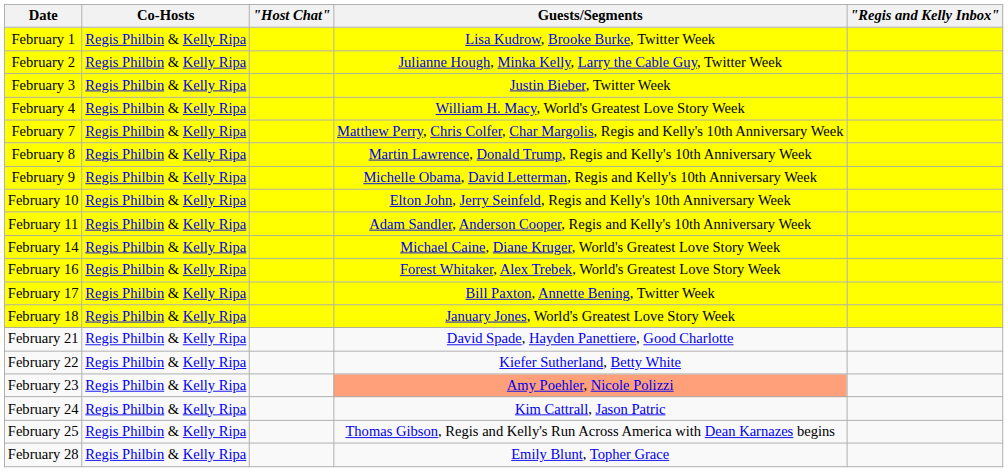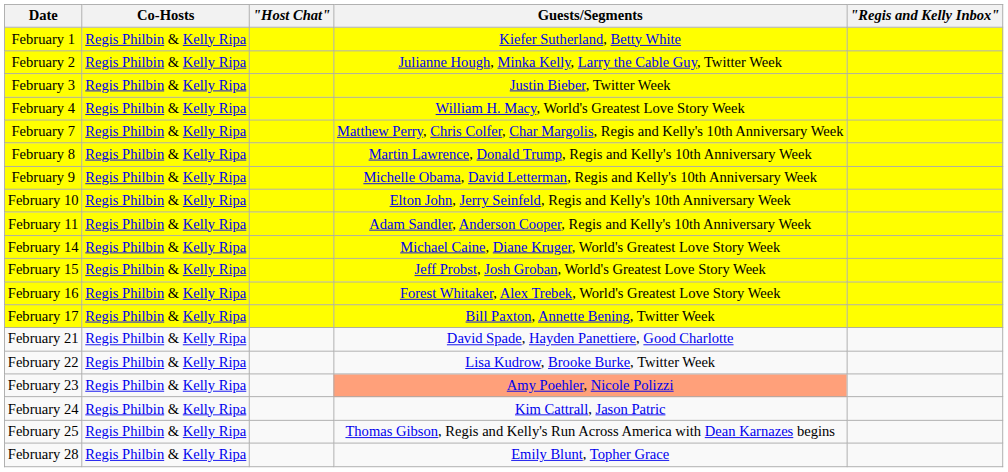 <table class="wikitable sortable" style="text-align:center;">
 <tr>
 <th>Date</th>
 <th>Co-Hosts</th>
 <th><em>"Host Chat"</em></th>
 <th>Guests/Segments</th>
 <th><em>"Regis and Kelly Inbox"</em></th>
 </tr>
 <tr style="background:yellow;">
 <td>February 1</td>
 <td><a href='#'>Regis Philbin</a> & <a href='#'>Kelly Ripa</a></td>
 <td></td>
-<td><a href='#'>Lisa Kudrow</a>, <a href='#'>Brooke Burke</a>, Twitter Week</td>
+<td><a href='#'>Kiefer Sutherland</a>, <a href='#'>Betty White</a></td>
 <td></td>
 </tr>
 <tr style="background:yellow;">
 <td>February 2</td>
 <td><a href='#'>Regis Philbin</a> & <a href='#'>Kelly Ripa</a></td>
 <td></td>
 <td><a href='#'>Julianne Hough</a>, <a href='#'>Minka Kelly</a>, <a href='#'>Larry the Cable Guy</a>, Twitter Week</td>
 <td></td>
 </tr>
 <tr style="background:yellow;">
 <td>February 3</td>
 <td><a href='#'>Regis Philbin</a> & <a href='#'>Kelly Ripa</a></td>
 <td></td>
 <td><a href='#'>Justin Bieber</a>, Twitter Week</td>
 <td></td>
 </tr>
 <tr style="background:yellow;">
 <td>February 4</td>
 <td><a href='#'>Regis Philbin</a> & <a href='#'>Kelly Ripa</a></td>
 <td></td>
 <td><a href='#'>William H. Macy</a>, World's Greatest Love Story Week</td>
 <td></td>
 </tr>
 <tr style="background:yellow;">
 <td>February 7</td>
 <td><a href='#'>Regis Philbin</a> & <a href='#'>Kelly Ripa</a></td>
 <td></td>
 <td><a href='#'>Matthew Perry</a>, <a href='#'>Chris Colfer</a>, <a href='#'>Char Margolis</a>, Regis and Kelly's 10th Anniversary Week</td>
 <td></td>
 </tr>
 <tr style="background:yellow;">
 <td>February 8</td>
 <td><a href='#'>Regis Philbin</a> & <a href='#'>Kelly Ripa</a></td>
 <td></td>
 <td><a href='#'>Martin Lawrence</a>, <a href='#'>Donald Trump</a>, Regis and Kelly's 10th Anniversary Week</td>
 <td></td>
 </tr>
 <tr style="background:yellow;">
 <td>February 9</td>
 <td><a href='#'>Regis Philbin</a> & <a href='#'>Kelly Ripa</a></td>
 <td></td>
 <td><a href='#'>Michelle Obama</a>, <a href='#'>David Letterman</a>, Regis and Kelly's 10th Anniversary Week</td>
 <td></td>
 </tr>
 <tr style="background:yellow;">
 <td>February 10</td>
 <td><a href='#'>Regis Philbin</a> & <a href='#'>Kelly Ripa</a></td>
 <td></td>
 <td><a href='#'>Elton John</a>, <a href='#'>Jerry Seinfeld</a>, Regis and Kelly's 10th Anniversary Week</td>
 <td></td>
 </tr>
 <tr style="background:yellow;">
 <td>February 11</td>
 <td><a href='#'>Regis Philbin</a> & <a href='#'>Kelly Ripa</a></td>
 <td></td>
 <td><a href='#'>Adam Sandler</a>, <a href='#'>Anderson Cooper</a>, Regis and Kelly's 10th Anniversary Week</td>
 <td></td>
 </tr>
 <tr style="background:yellow;">
 <td>February 14</td>
 <td><a href='#'>Regis Philbin</a> & <a href='#'>Kelly Ripa</a></td>
 <td></td>
 <td><a href='#'>Michael Caine</a>, <a href='#'>Diane Kruger</a>, World's Greatest Love Story Week</td>
 <td></td>
 </tr>
 <tr style="background:yellow;">
+<td>February 15</td>
+<td><a href='#'>Regis Philbin</a> & <a href='#'>Kelly Ripa</a></td>
+<td></td>
+<td><a href='#'>Jeff Probst</a>, <a href='#'>Josh Groban</a>, World's Greatest Love Story Week</td>
+<td></td>
+</tr>
+<tr style="background:yellow;">
 <td>February 16</td>
 <td><a href='#'>Regis Philbin</a> & <a href='#'>Kelly Ripa</a></td>
 <td></td>
 <td><a href='#'>Forest Whitaker</a>, <a href='#'>Alex Trebek</a>, World's Greatest Love Story Week</td>
 <td></td>
 </tr>
 <tr style="background:yellow;">
 <td>February 17</td>
 <td><a href='#'>Regis Philbin</a> & <a href='#'>Kelly Ripa</a></td>
 <td></td>
 <td><a href='#'>Bill Paxton</a>, <a href='#'>Annette Bening</a>, Twitter Week</td>
 <td></td>
 </tr>
-<tr style="background:yellow;">
-<td>February 18</td>
-<td><a href='#'>Regis Philbin</a> & <a href='#'>Kelly Ripa</a></td>
-<td></td>
-<td><a href='#'>January Jones</a>, World's Greatest Love Story Week</td>
-<td></td>
-</tr>
 <tr>
 <td>February 21</td>
 <td><a href='#'>Regis Philbin</a> & <a href='#'>Kelly Ripa</a></td>
 <td></td>
 <td><a href='#'>David Spade</a>, <a href='#'>Hayden Panettiere</a>, <a href='#'>Good Charlotte</a></td>
 <td></td>
 </tr>
 <tr>
 <td>February 22</td>
 <td><a href='#'>Regis Philbin</a> & <a href='#'>Kelly Ripa</a></td>
 <td></td>
-<td><a href='#'>Kiefer Sutherland</a>, <a href='#'>Betty White</a></td>
+<td><a href='#'>Lisa Kudrow</a>, <a href='#'>Brooke Burke</a>, Twitter Week</td>
 <td></td>
 </tr>
 <tr>
 <td>February 23</td>
 <td><a href='#'>Regis Philbin</a> & <a href='#'>Kelly Ripa</a></td>
 <td></td>
 <td style="background: lightsalmon;"><a href='#'>Amy Poehler</a>, <a href='#'>Nicole Polizzi</a></td>
 <td></td>
 </tr>
 <tr>
 <td>February 24</td>
 <td><a href='#'>Regis Philbin</a> & <a href='#'>Kelly Ripa</a></td>
 <td></td>
 <td><a href='#'>Kim Cattrall</a>, <a href='#'>Jason Patric</a></td>
 <td></td>
 </tr>
 <tr>
 <td>February 25</td>
 <td><a href='#'>Regis Philbin</a> & <a href='#'>Kelly Ripa</a></td>
 <td></td>
 <td><a href='#'>Thomas Gibson</a>, Regis and Kelly's Run Across America with <a href='#'>Dean Karnazes</a> begins</td>
 <td></td>
 </tr>
 <tr>
 <td>February 28</td>
 <td><a href='#'>Regis Philbin</a> & <a href='#'>Kelly Ripa</a></td>
 <td></td>
 <td><a href='#'>Emily Blunt</a>, <a href='#'>Topher Grace</a></td>
 <td></td>
 </tr>
 </table>
